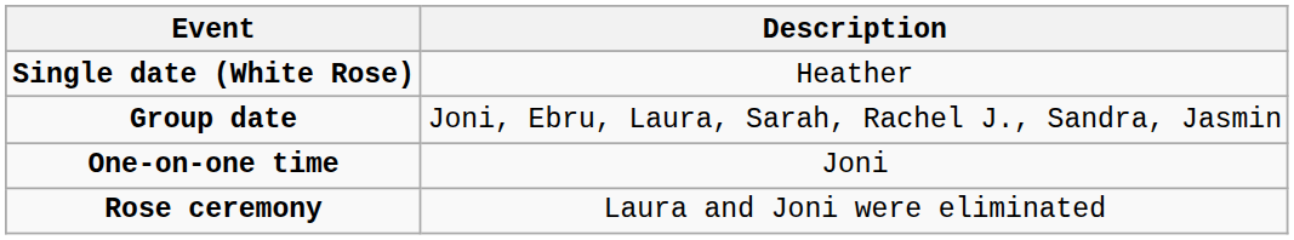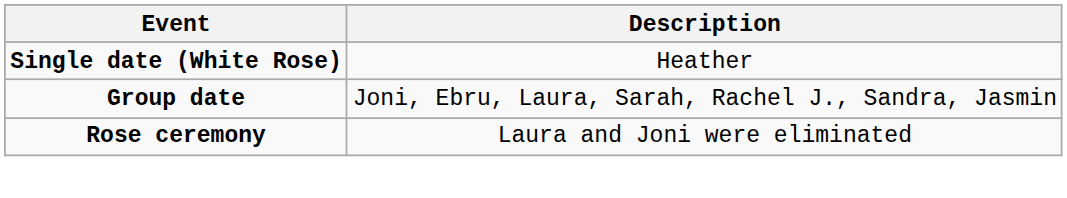 <table class="wikitable sortable" style="text-align:center;">
 <tr>
 <th>Event</th>
 <th>Description</th>
 </tr>
 <tr>
 <td><strong>Single date (White Rose)</strong></td>
 <td>Heather</td>
 </tr>
 <tr>
 <td><strong>Group date</strong></td>
 <td>Joni, Ebru, Laura, Sarah, Rachel J., Sandra, Jasmin</td>
 </tr>
 <tr>
-<td><strong>One-on-one time</strong></td>
-<td>Joni</td>
-</tr>
-<tr>
 <td><strong>Rose ceremony</strong></td>
 <td>Laura and Joni were eliminated</td>
 </tr>
 </table>
